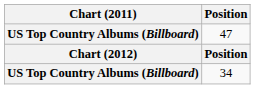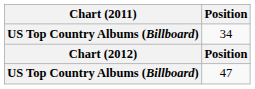 <table class="wikitable plainrowheaders" style="text-align:center">
 <tr>
 <th scope="col">Chart (2011)</th>
 <th scope="col">Position</th>
 </tr>
 <tr>
 <th scope="row">US Top Country Albums (<em>Billboard</em>)</th>
-<td>47</td>
+<td>34</td>
 </tr>
 <tr>
 <th scope="col">Chart (2012)</th>
 <th scope="col">Position</th>
 </tr>
 <tr>
 <th scope="row">US Top Country Albums (<em>Billboard</em>)</th>
-<td>34</td>
+<td>47</td>
 </tr>
 </table>
